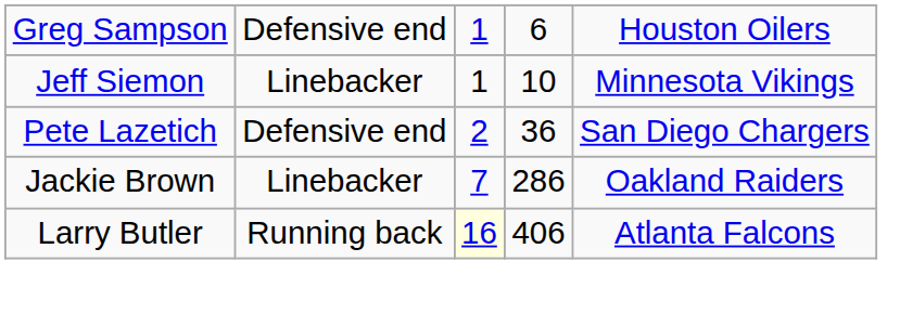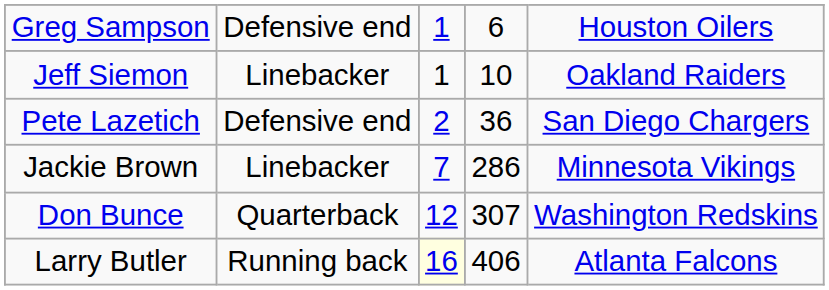 <table class=wikitable style="text-align:center">
 <tr>
 <td><a href='#'>Greg Sampson</a></td>
 <td>Defensive end</td>
 <td><a href='#'>1</a></td>
 <td>6</td>
 <td><a href='#'>Houston Oilers</a></td>
 </tr>
 <tr>
 <td><a href='#'>Jeff Siemon</a></td>
 <td>Linebacker</td>
 <td>1</td>
 <td>10</td>
-<td><a href='#'>Minnesota Vikings</a></td>
+<td><a href='#'>Oakland Raiders</a></td>
 </tr>
 <tr>
 <td><a href='#'>Pete Lazetich</a></td>
 <td>Defensive end</td>
 <td><a href='#'>2</a></td>
 <td>36</td>
 <td><a href='#'>San Diego Chargers</a></td>
 </tr>
 <tr>
 <td>Jackie Brown</td>
 <td>Linebacker</td>
 <td><a href='#'>7</a></td>
 <td>286</td>
-<td><a href='#'>Oakland Raiders</a></td>
+<td><a href='#'>Minnesota Vikings</a></td>
+</tr>
+<tr>
+<td><a href='#'>Don Bunce</a></td>
+<td>Quarterback</td>
+<td><a href='#'>12</a></td>
+<td>307</td>
+<td><a href='#'>Washington Redskins</a></td>
 </tr>
 <tr>
 <td>Larry Butler</td>
 <td>Running back</td>
 <td style="background: lightyellow;"><a href='#'>16</a></td>
 <td>406</td>
 <td><a href='#'>Atlanta Falcons</a></td>
 </tr>
 </table>
